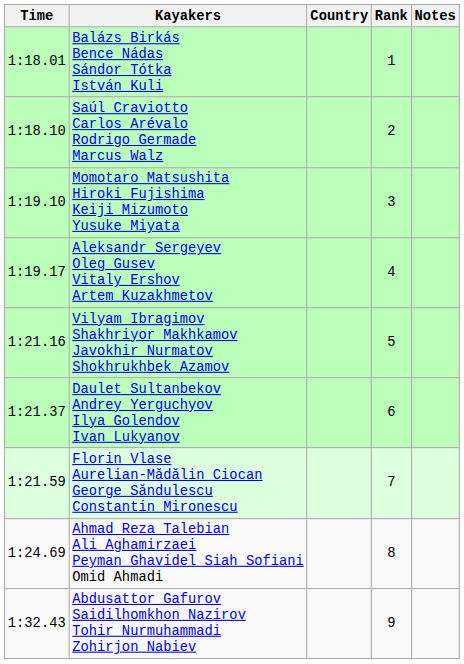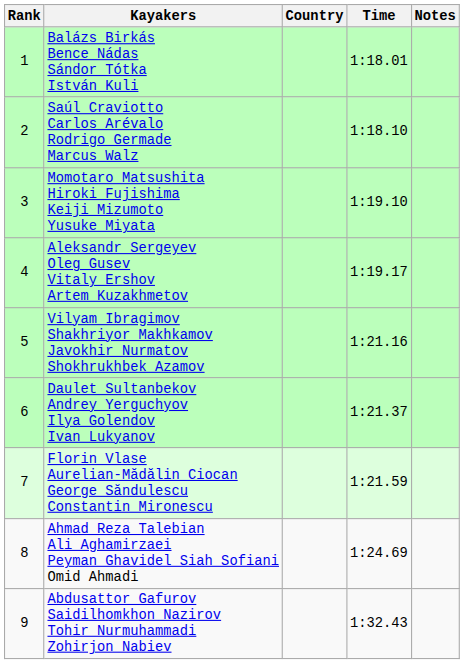 <table class="wikitable" style="text-align:center">
 <tr>
-<th>Time</th>
+<th>Rank</th>
 <th>Kayakers</th>
 <th>Country</th>
-<th>Rank</th>
+<th>Time</th>
 <th>Notes</th>
 </tr>
 <tr bgcolor=bbffbb>
-<td>1:18.01</td>
+<td>1</td>
 <td align="left"><a href='#'>Balázs Birkás</a><br><a href='#'>Bence Nádas</a><br><a href='#'>Sándor Tótka</a><br><a href='#'>István Kuli</a></td>
 <td align="left"></td>
-<td>1</td>
+<td>1:18.01</td>
 <td></td>
 </tr>
 <tr bgcolor=bbffbb>
-<td>1:18.10</td>
+<td>2</td>
 <td align="left"><a href='#'>Saúl Craviotto</a><br><a href='#'>Carlos Arévalo</a><br><a href='#'>Rodrigo Germade</a><br><a href='#'>Marcus Walz</a></td>
 <td align="left"></td>
-<td>2</td>
+<td>1:18.10</td>
 <td></td>
 </tr>
 <tr bgcolor=bbffbb>
-<td>1:19.10</td>
+<td>3</td>
 <td align="left"><a href='#'>Momotaro Matsushita</a><br><a href='#'>Hiroki Fujishima</a><br><a href='#'>Keiji Mizumoto</a><br><a href='#'>Yusuke Miyata</a></td>
 <td align="left"></td>
-<td>3</td>
+<td>1:19.10</td>
 <td></td>
 </tr>
 <tr bgcolor=bbffbb>
-<td>1:19.17</td>
+<td>4</td>
 <td align="left"><a href='#'>Aleksandr Sergeyev</a><br><a href='#'>Oleg Gusev</a><br><a href='#'>Vitaly Ershov</a><br><a href='#'>Artem Kuzakhmetov</a></td>
 <td align="left"></td>
-<td>4</td>
+<td>1:19.17</td>
 <td></td>
 </tr>
 <tr bgcolor=bbffbb>
-<td>1:21.16</td>
+<td>5</td>
 <td align="left"><a href='#'>Vilyam Ibragimov</a><br><a href='#'>Shakhriyor Makhkamov</a><br><a href='#'>Javokhir Nurmatov</a><br><a href='#'>Shokhrukhbek Azamov</a></td>
 <td align="left"></td>
-<td>5</td>
+<td>1:21.16</td>
 <td></td>
 </tr>
 <tr bgcolor=bbffbb>
-<td>1:21.37</td>
+<td>6</td>
 <td align="left"><a href='#'>Daulet Sultanbekov</a><br><a href='#'>Andrey Yerguchyov</a><br><a href='#'>Ilya Golendov</a><br><a href='#'>Ivan Lukyanov</a></td>
 <td align="left"></td>
-<td>6</td>
+<td>1:21.37</td>
 <td></td>
 </tr>
 <tr bgcolor=ddffdd>
-<td>1:21.59</td>
+<td>7</td>
 <td align="left"><a href='#'>Florin Vlase</a><br><a href='#'>Aurelian-Mădălin Ciocan</a><br><a href='#'>George Săndulescu</a><br><a href='#'>Constantin Mironescu</a></td>
 <td align="left"></td>
-<td>7</td>
+<td>1:21.59</td>
 <td></td>
 </tr>
 <tr>
-<td>1:24.69</td>
+<td>8</td>
 <td align="left"><a href='#'>Ahmad Reza Talebian</a><br><a href='#'>Ali Aghamirzaei</a><br><a href='#'>Peyman Ghavidel Siah Sofiani</a><br>Omid Ahmadi</td>
 <td align="left"></td>
-<td>8</td>
+<td>1:24.69</td>
 <td></td>
 </tr>
 <tr>
-<td>1:32.43</td>
+<td>9</td>
 <td align="left"><a href='#'>Abdusattor Gafurov</a><br><a href='#'>Saidilhomkhon Nazirov</a><br><a href='#'>Tohir Nurmuhammadi</a><br><a href='#'>Zohirjon Nabiev</a></td>
 <td align="left"></td>
-<td>9</td>
+<td>1:32.43</td>
 <td></td>
 </tr>
 </table>
